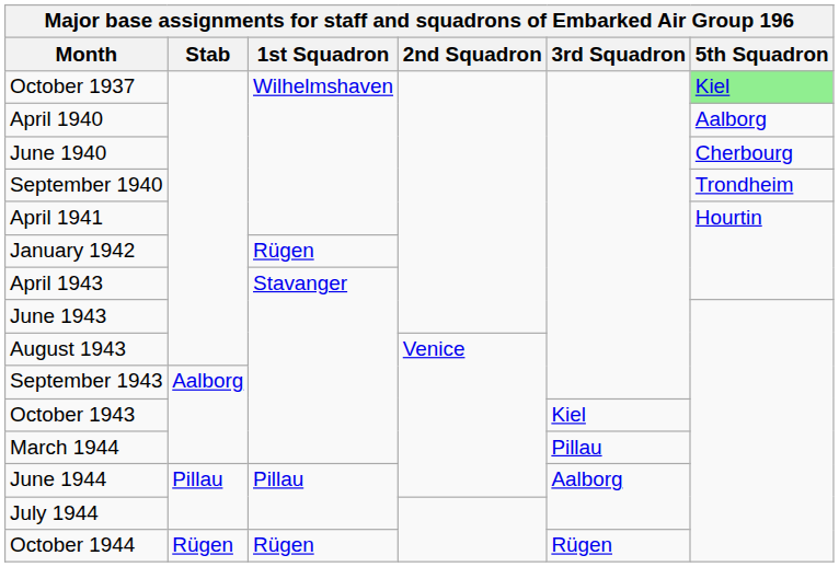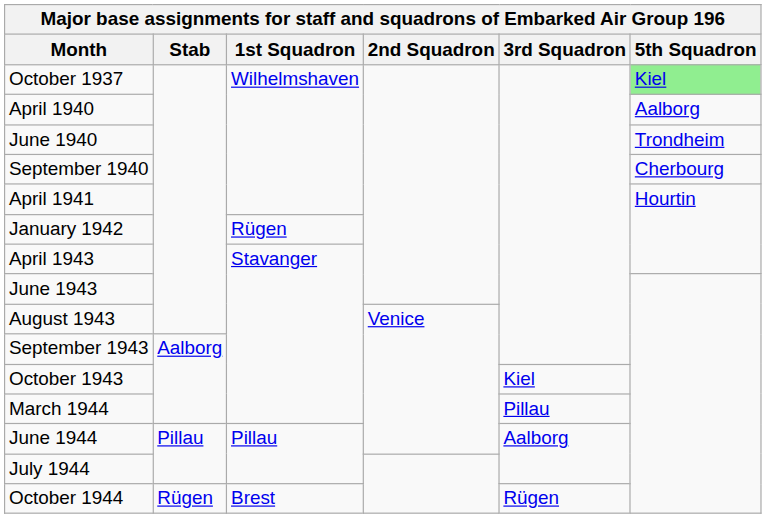 <table class="wikitable">
 <tr>
 <th colspan=6>Major base assignments for staff and squadrons of Embarked Air Group 196</th>
 </tr>
 <tr>
 <th>Month</th>
 <th>Stab</th>
 <th>1st Squadron</th>
 <th>2nd Squadron</th>
 <th>3rd Squadron</th>
 <th>5th Squadron</th>
 </tr>
 <tr>
 <td>October 1937</td>
 <td rowspan=9></td>
 <td rowspan=5 valign="top"><a href='#'>Wilhelmshaven</a></td>
 <td rowspan=8></td>
 <td rowspan=10></td>
 <td style="background: lightgreen;"><a href='#'>Kiel</a></td>
 </tr>
 <tr>
 <td>April 1940</td>
 <td><a href='#'>Aalborg</a></td>
 </tr>
 <tr>
 <td>June 1940</td>
-<td><a href='#'>Cherbourg</a></td>
+<td><a href='#'>Trondheim</a></td>
 </tr>
 <tr>
 <td>September 1940</td>
-<td><a href='#'>Trondheim</a></td>
+<td><a href='#'>Cherbourg</a></td>
 </tr>
 <tr>
 <td>April 1941</td>
 <td rowspan=3 valign="top"><a href='#'>Hourtin</a></td>
 </tr>
 <tr>
 <td>January 1942</td>
 <td><a href='#'>Rügen</a></td>
 </tr>
 <tr>
 <td>April 1943</td>
 <td rowspan=6 valign="top"><a href='#'>Stavanger</a></td>
 </tr>
 <tr>
 <td>June 1943</td>
 <td rowspan=8 valign="top"></td>
 </tr>
 <tr>
 <td>August 1943</td>
 <td rowspan=5 valign="top"><a href='#'>Venice</a></td>
 </tr>
 <tr>
 <td>September 1943</td>
 <td rowspan=3 valign="top"><a href='#'>Aalborg</a></td>
 </tr>
 <tr>
 <td>October 1943</td>
 <td><a href='#'>Kiel</a></td>
 </tr>
 <tr>
 <td>March 1944</td>
 <td><a href='#'>Pillau</a></td>
 </tr>
 <tr>
 <td>June 1944</td>
 <td rowspan=2 valign="top"><a href='#'>Pillau</a></td>
 <td rowspan=2 valign="top"><a href='#'>Pillau</a></td>
 <td rowspan=2 valign="top"><a href='#'>Aalborg</a></td>
 </tr>
 <tr>
 <td>July 1944</td>
 <td rowspan=2 valign="top"></td>
 </tr>
 <tr>
 <td>October 1944</td>
 <td><a href='#'>Rügen</a></td>
-<td><a href='#'>Rügen</a></td>
+<td><a href='#'>Brest</a></td>
 <td><a href='#'>Rügen</a></td>
 </tr>
 </table>
